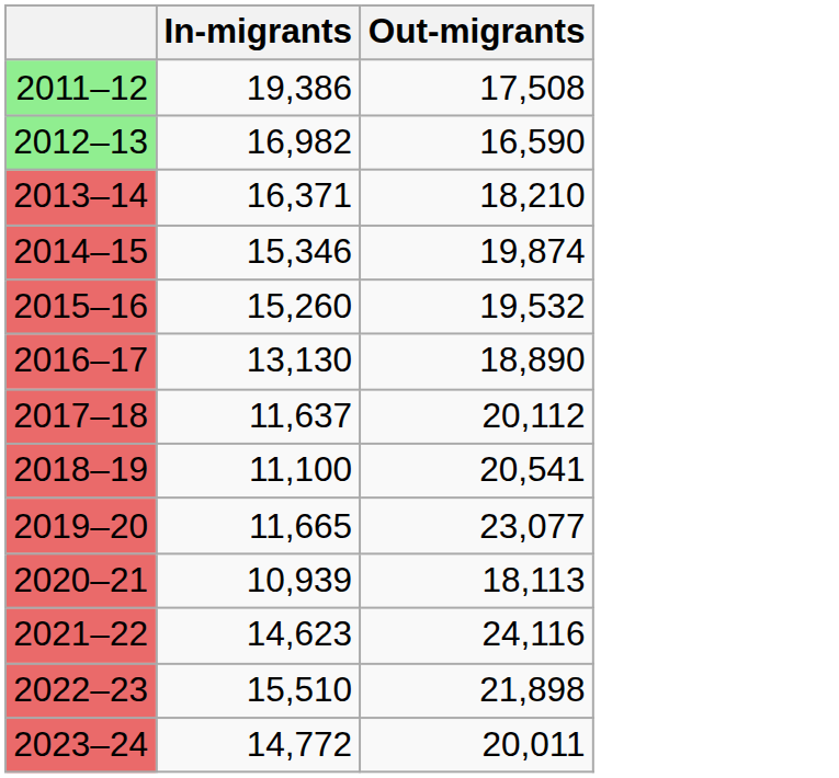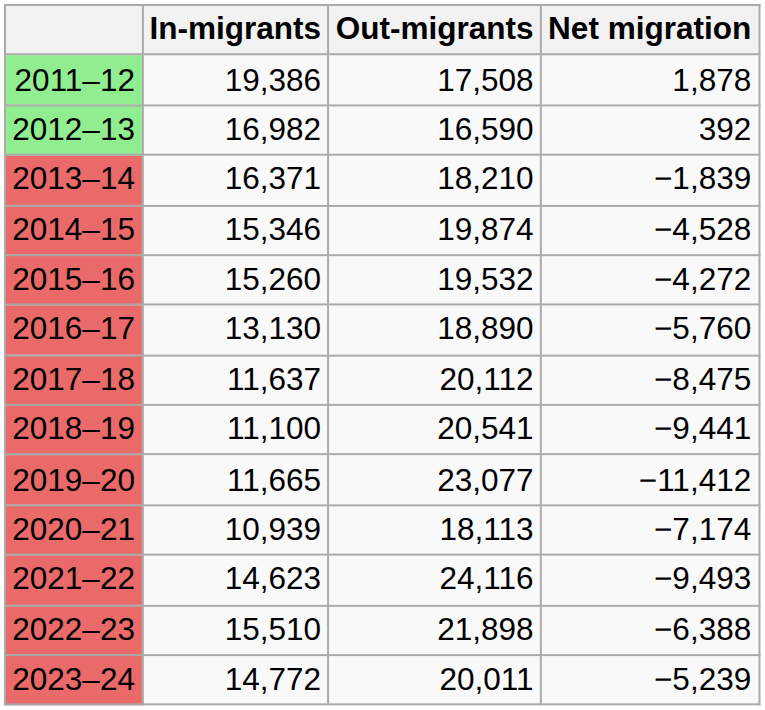 <table class="wikitable">
 <tr>
 <th></th>
 <th>In-migrants</th>
 <th>Out-migrants</th>
+<th>Net migration</th>
 </tr>
 <tr align="right">
 <td style="background: #90EE90;">2011–12</td>
 <td> 19,386</td>
 <td> 17,508</td>
+<td> 1,878</td>
 </tr>
 <tr align="right">
 <td style="background: #90EE90;">2012–13</td>
 <td> 16,982</td>
 <td> 16,590</td>
+<td> 392</td>
 </tr>
 <tr align="right">
 <td style="background: #EA6A6A;">2013–14</td>
 <td> 16,371</td>
 <td> 18,210</td>
+<td> −1,839</td>
 </tr>
 <tr align="right">
 <td style="background: #EA6A6A;">2014–15</td>
 <td> 15,346</td>
 <td> 19,874</td>
+<td> −4,528</td>
 </tr>
 <tr align="right">
 <td style="background: #EA6A6A;">2015–16</td>
 <td> 15,260</td>
 <td> 19,532</td>
+<td> −4,272</td>
 </tr>
 <tr align="right">
 <td style="background: #EA6A6A;">2016–17</td>
 <td> 13,130</td>
 <td> 18,890</td>
+<td> −5,760</td>
 </tr>
 <tr align="right">
 <td style="background: #EA6A6A;">2017–18</td>
 <td> 11,637</td>
 <td> 20,112</td>
+<td> −8,475</td>
 </tr>
 <tr align="right">
 <td style="background: #EA6A6A;">2018–19</td>
 <td> 11,100</td>
 <td> 20,541</td>
+<td> −9,441</td>
 </tr>
 <tr align="right">
 <td style="background: #EA6A6A;">2019–20</td>
 <td> 11,665</td>
 <td> 23,077</td>
+<td> −11,412</td>
 </tr>
 <tr align="right">
 <td style="background: #EA6A6A;">2020–21</td>
 <td> 10,939</td>
 <td> 18,113</td>
+<td> −7,174</td>
 </tr>
 <tr align="right">
 <td style="background: #EA6A6A;">2021–22</td>
 <td> 14,623</td>
 <td> 24,116</td>
+<td> −9,493</td>
 </tr>
 <tr align="right">
 <td style="background: #EA6A6A;">2022–23</td>
 <td> 15,510</td>
 <td> 21,898</td>
+<td> −6,388</td>
 </tr>
 <tr align="right">
 <td style="background: #EA6A6A;">2023–24</td>
 <td> 14,772</td>
 <td> 20,011</td>
+<td> −5,239</td>
 </tr>
 </table>
